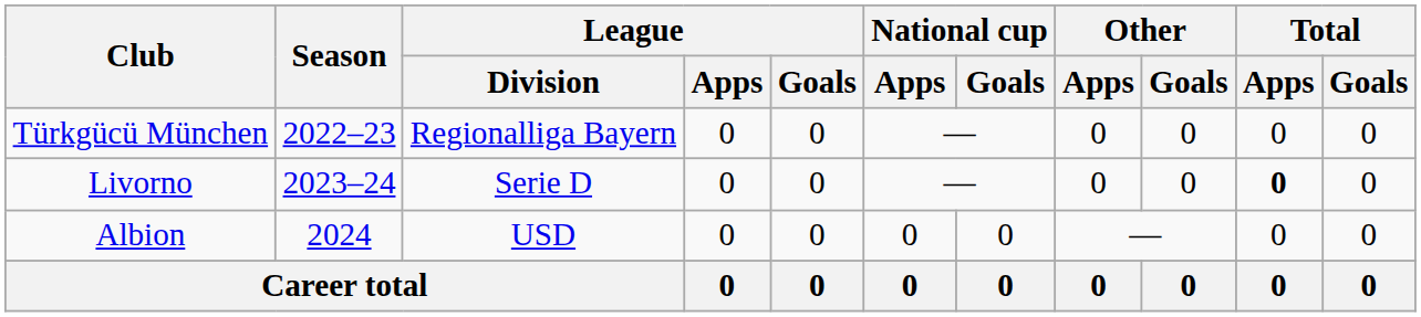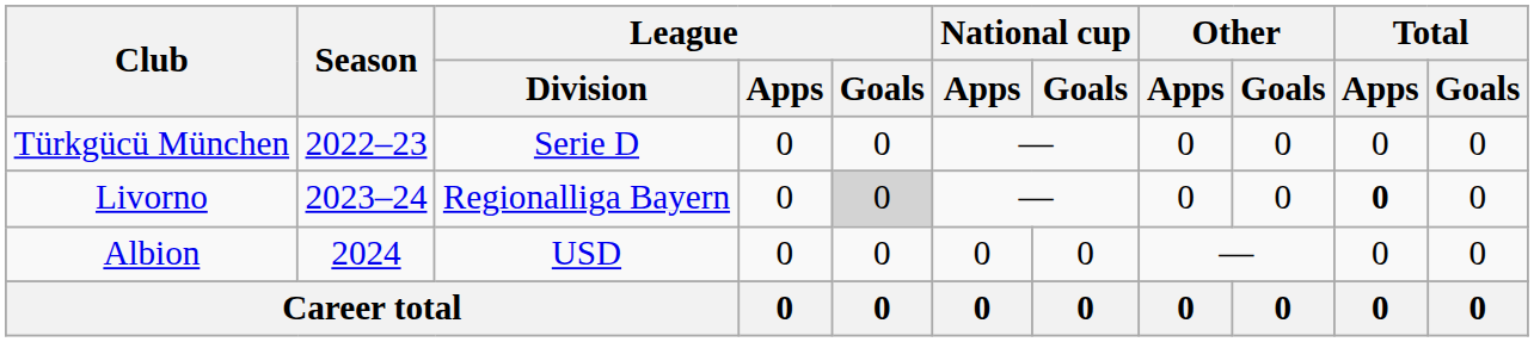 <table class="wikitable" style="text-align: center;">
 <tr>
 <th rowspan="2">Club</th>
 <th rowspan="2">Season</th>
 <th colspan="3">League</th>
 <th colspan="2">National cup</th>
 <th colspan="2">Other</th>
 <th colspan="2">Total</th>
 </tr>
 <tr>
 <th>Division</th>
 <th>Apps</th>
 <th>Goals</th>
 <th>Apps</th>
 <th>Goals</th>
 <th>Apps</th>
 <th>Goals</th>
 <th>Apps</th>
 <th>Goals</th>
 </tr>
 <tr>
 <td><a href='#'>Türkgücü München</a></td>
 <td><a href='#'>2022–23</a></td>
-<td><a href='#'>Regionalliga Bayern</a></td>
+<td><a href='#'>Serie D</a></td>
 <td>0</td>
 <td>0</td>
 <td colspan="2">—</td>
 <td>0</td>
 <td>0</td>
 <td>0</td>
 <td>0</td>
 </tr>
 <tr>
 <td><a href='#'>Livorno</a></td>
 <td><a href='#'>2023–24</a></td>
-<td><a href='#'>Serie D</a></td>
+<td><a href='#'>Regionalliga Bayern</a></td>
 <td>0</td>
-<td>0</td>
+<td style="background: lightgrey;">0</td>
 <td colspan="2">—</td>
 <td>0</td>
 <td>0</td>
 <td><strong>0</strong></td>
 <td>0</td>
 </tr>
 <tr>
 <td><a href='#'>Albion</a></td>
 <td><a href='#'>2024</a></td>
 <td><a href='#'>USD</a></td>
 <td>0</td>
 <td>0</td>
 <td>0</td>
 <td>0</td>
 <td colspan="2">—</td>
 <td>0</td>
 <td>0</td>
 </tr>
 <tr>
 <th colspan=3>Career total</th>
 <th>0</th>
 <th>0</th>
 <th>0</th>
 <th>0</th>
 <th>0</th>
 <th>0</th>
 <th>0</th>
 <th>0</th>
 </tr>
 </table>
